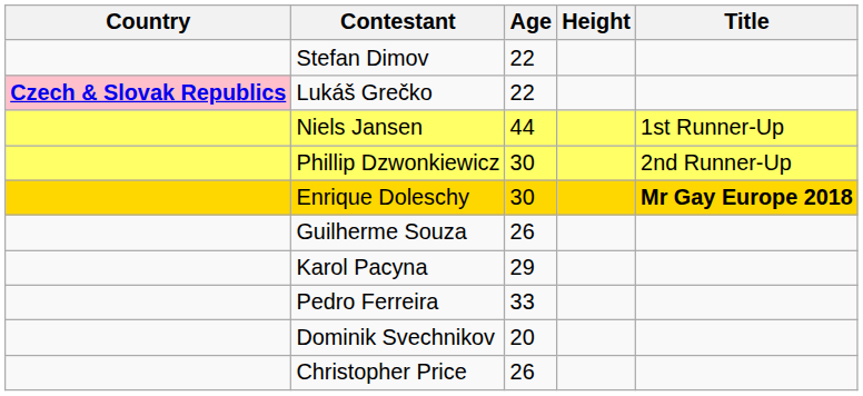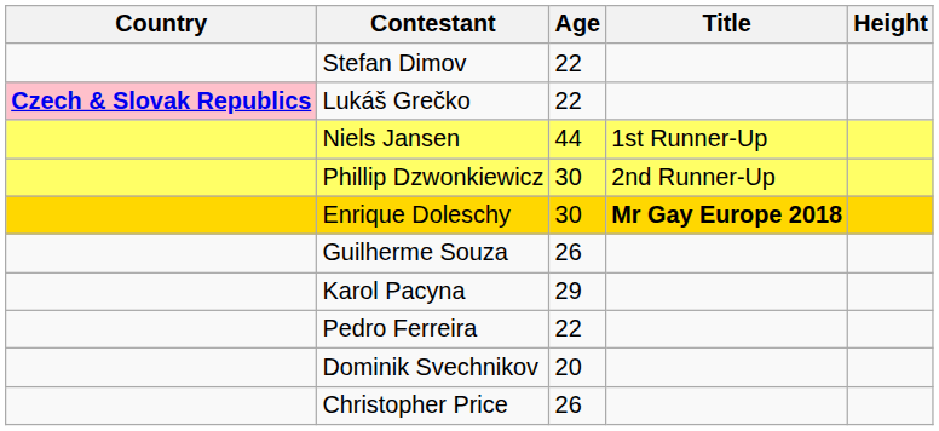 <table class="sortable wikitable">
 <tr>
 <th>Country</th>
 <th>Contestant</th>
 <th>Age</th>
+<th>Title</th>
 <th>Height</th>
-<th>Title</th>
 </tr>
 <tr>
 <td><strong></strong></td>
 <td>Stefan Dimov</td>
 <td>22</td>
 <td></td>
 <td></td>
 </tr>
 <tr>
 <td style="background: pink;"><strong> <a href='#'>Czech & Slovak Republics</a></strong></td>
 <td>Lukáš Grečko</td>
 <td>22</td>
 <td></td>
 <td></td>
 </tr>
 <tr style="background:#FFFF66">
 <td><strong></strong></td>
 <td>Niels Jansen</td>
 <td>44</td>
+<td>1st Runner-Up</td>
 <td></td>
-<td>1st Runner-Up</td>
 </tr>
 <tr style="background:#FFFF66">
 <td><strong></strong></td>
 <td>Phillip Dzwonkiewicz</td>
 <td>30</td>
+<td>2nd Runner-Up</td>
 <td></td>
-<td>2nd Runner-Up</td>
 </tr>
 <tr style="background:gold">
 <td><strong></strong></td>
 <td>Enrique Doleschy</td>
 <td>30</td>
+<td><strong>Mr Gay Europe 2018</strong></td>
 <td></td>
-<td><strong>Mr Gay Europe 2018</strong></td>
 </tr>
 <tr>
 <td><strong></strong></td>
 <td>Guilherme Souza</td>
 <td>26</td>
 <td></td>
 <td></td>
 </tr>
 <tr>
 <td><strong></strong></td>
 <td>Karol Pacyna</td>
 <td>29</td>
 <td></td>
 <td></td>
 </tr>
 <tr>
 <td><strong></strong></td>
 <td>Pedro Ferreira</td>
-<td>33</td>
+<td>22</td>
 <td></td>
 <td></td>
 </tr>
 <tr>
 <td><strong></strong></td>
 <td>Dominik Svechnikov</td>
 <td>20</td>
 <td></td>
 <td></td>
 </tr>
 <tr>
 <td><strong></strong></td>
 <td>Christopher Price</td>
 <td>26</td>
 <td></td>
 <td></td>
 </tr>
 </table>
